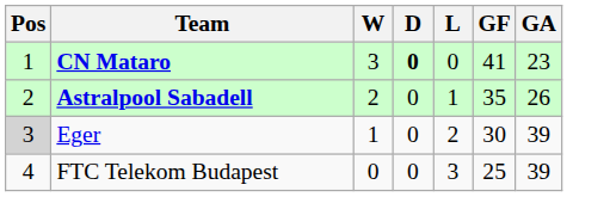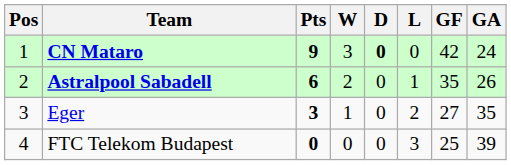 <table class="wikitable" style="text-align:center;">
 <tr>
 <th>Pos</th>
 <th width="200">Team</th>
+<th width="20">Pts</th>
 <th width="20">W</th>
 <th width="20">D</th>
 <th width="20">L</th>
 <th width="20">GF</th>
 <th width="20">GA</th>
 </tr>
 <tr bgcolor="ccffcc" align="center">
 <td>1</td>
 <td align="left"><strong> <a href='#'>CN Mataro</a></strong></td>
+<td><strong>9</strong></td>
 <td>3</td>
 <td><strong>0</strong></td>
 <td>0</td>
-<td>41</td>
-<td>23</td>
+<td>42</td>
+<td>24</td>
 </tr>
 <tr bgcolor="ccffcc" align="center">
 <td>2</td>
 <td align="left"><strong> <a href='#'>Astralpool Sabadell</a></strong></td>
+<td><strong>6</strong></td>
 <td>2</td>
 <td>0</td>
 <td>1</td>
 <td>35</td>
 <td>26</td>
 </tr>
 <tr align="center">
-<td style="background: lightgrey;">3</td>
+<td>3</td>
 <td align="left"><strong></strong> <a href='#'>Eger</a></td>
+<td><strong>3</strong></td>
 <td>1</td>
 <td>0</td>
 <td>2</td>
-<td>30</td>
-<td>39</td>
+<td>27</td>
+<td>35</td>
 </tr>
 <tr align="center">
 <td>4</td>
 <td align="left"><strong></strong> FTC Telekom Budapest</td>
+<td><strong>0</strong></td>
 <td>0</td>
 <td>0</td>
 <td>3</td>
 <td>25</td>
 <td>39</td>
 </tr>
 </table>
